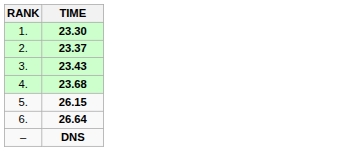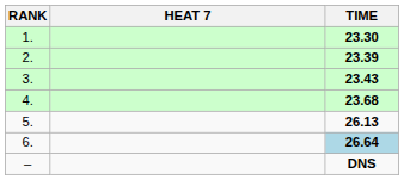 <table class="wikitable" style="border-collapse: collapse; font-size: 90%;">
 <tr>
 <th>RANK</th>
+<th style="width: 20em">HEAT 7</th>
 <th style="width: 5em">TIME</th>
 </tr>
 <tr style="background:#ccffcc;">
 <td align="center">1.</td>
+<td></td>
 <td align="center"><strong>23.30</strong></td>
 </tr>
 <tr style="background:#ccffcc;">
 <td align="center">2.</td>
-<td align="center"><strong>23.37</strong></td>
+<td></td>
+<td align="center"><strong>23.39</strong></td>
 </tr>
 <tr style="background:#ccffcc;">
 <td align="center">3.</td>
+<td></td>
 <td align="center"><strong>23.43</strong></td>
 </tr>
 <tr style="background:#ccffcc;">
 <td align="center">4.</td>
+<td></td>
 <td align="center"><strong>23.68</strong></td>
 </tr>
 <tr>
 <td align="center">5.</td>
-<td align="center"><strong>26.15</strong></td>
+<td></td>
+<td align="center"><strong>26.13</strong></td>
 </tr>
 <tr>
 <td align="center">6.</td>
-<td align="center"><strong>26.64</strong></td>
+<td></td>
+<td align="center" style="background: lightblue;"><strong>26.64</strong></td>
 </tr>
 <tr>
 <td align="center">–</td>
+<td></td>
 <td align="center"><strong>DNS</strong></td>
 </tr>
 </table>
